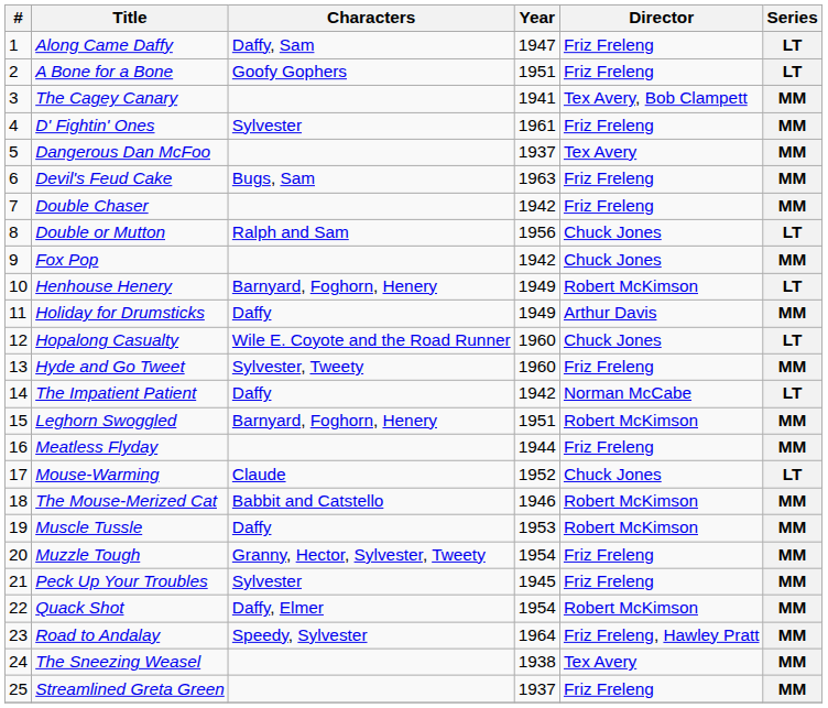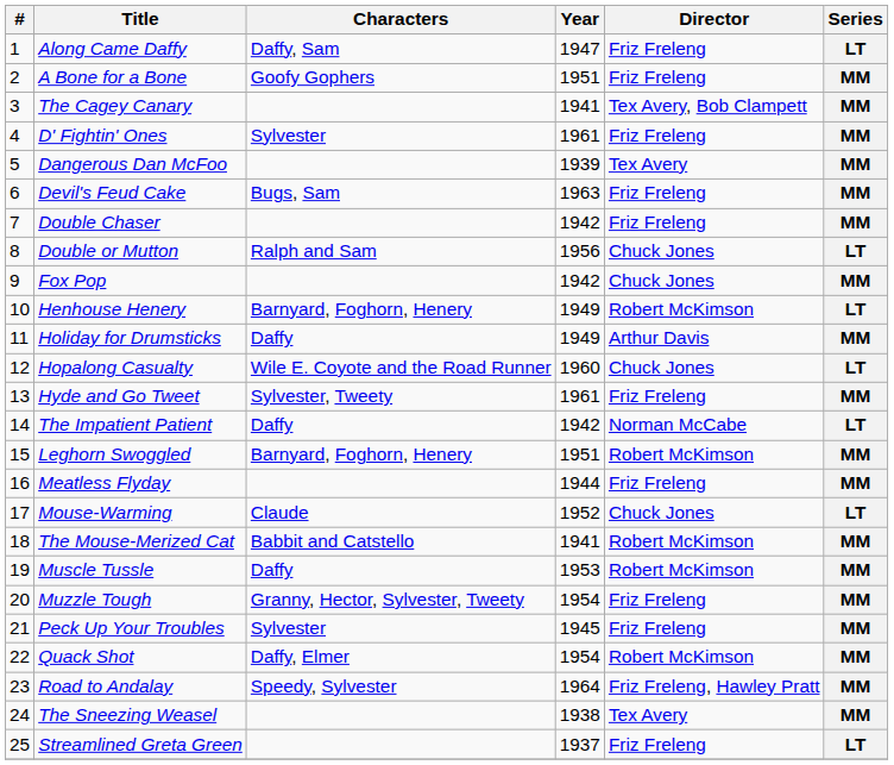 <table class="wikitable sortable">
 <tr>
 <th>#</th>
 <th>Title</th>
 <th>Characters</th>
 <th>Year</th>
 <th>Director</th>
 <th>Series</th>
 </tr>
 <tr>
 <td>1</td>
 <td><em><a href='#'>Along Came Daffy</a></em></td>
 <td><a href='#'>Daffy</a>, <a href='#'>Sam</a></td>
 <td>1947</td>
 <td><a href='#'>Friz Freleng</a></td>
 <th>LT</th>
 </tr>
 <tr>
 <td>2</td>
 <td><em><a href='#'>A Bone for a Bone</a></em></td>
 <td><a href='#'>Goofy Gophers</a></td>
 <td>1951</td>
 <td><a href='#'>Friz Freleng</a></td>
-<th>LT</th>
+<th>MM</th>
 </tr>
 <tr>
 <td>3</td>
 <td><em><a href='#'>The Cagey Canary</a></em></td>
 <td></td>
 <td>1941</td>
 <td><a href='#'>Tex Avery</a>, <a href='#'>Bob Clampett</a></td>
 <th>MM</th>
 </tr>
 <tr>
 <td>4</td>
 <td><em><a href='#'>D' Fightin' Ones</a></em></td>
 <td><a href='#'>Sylvester</a></td>
 <td>1961</td>
 <td><a href='#'>Friz Freleng</a></td>
 <th>MM</th>
 </tr>
 <tr>
 <td>5</td>
 <td><em><a href='#'>Dangerous Dan McFoo</a></em></td>
 <td></td>
-<td>1937</td>
+<td>1939</td>
 <td><a href='#'>Tex Avery</a></td>
 <th>MM</th>
 </tr>
 <tr>
 <td>6</td>
 <td><em><a href='#'>Devil's Feud Cake</a></em></td>
 <td><a href='#'>Bugs</a>, <a href='#'>Sam</a></td>
 <td>1963</td>
 <td><a href='#'>Friz Freleng</a></td>
 <th>MM</th>
 </tr>
 <tr>
 <td>7</td>
 <td><em><a href='#'>Double Chaser</a></em></td>
 <td></td>
 <td>1942</td>
 <td><a href='#'>Friz Freleng</a></td>
 <th>MM</th>
 </tr>
 <tr>
 <td>8</td>
 <td><em><a href='#'>Double or Mutton</a></em></td>
 <td><a href='#'>Ralph and Sam</a></td>
 <td>1956</td>
 <td><a href='#'>Chuck Jones</a></td>
 <th>LT</th>
 </tr>
 <tr>
 <td>9</td>
 <td><em><a href='#'>Fox Pop</a></em></td>
 <td></td>
 <td>1942</td>
 <td><a href='#'>Chuck Jones</a></td>
 <th>MM</th>
 </tr>
 <tr>
 <td>10</td>
 <td><em><a href='#'>Henhouse Henery</a></em></td>
 <td><a href='#'>Barnyard</a>, <a href='#'>Foghorn</a>, <a href='#'>Henery</a></td>
 <td>1949</td>
 <td><a href='#'>Robert McKimson</a></td>
 <th>LT</th>
 </tr>
 <tr>
 <td>11</td>
 <td><em><a href='#'>Holiday for Drumsticks</a></em></td>
 <td><a href='#'>Daffy</a></td>
 <td>1949</td>
 <td><a href='#'>Arthur Davis</a></td>
 <th>MM</th>
 </tr>
 <tr>
 <td>12</td>
 <td><em><a href='#'>Hopalong Casualty</a></em></td>
 <td><a href='#'>Wile E. Coyote and the Road Runner</a></td>
 <td>1960</td>
 <td><a href='#'>Chuck Jones</a></td>
 <th>LT</th>
 </tr>
 <tr>
 <td>13</td>
 <td><em><a href='#'>Hyde and Go Tweet</a></em></td>
 <td><a href='#'>Sylvester</a>, <a href='#'>Tweety</a></td>
-<td>1960</td>
+<td>1961</td>
 <td><a href='#'>Friz Freleng</a></td>
 <th>MM</th>
 </tr>
 <tr>
 <td>14</td>
 <td><em><a href='#'>The Impatient Patient</a></em></td>
 <td><a href='#'>Daffy</a></td>
 <td>1942</td>
 <td><a href='#'>Norman McCabe</a></td>
 <th>LT</th>
 </tr>
 <tr>
 <td>15</td>
 <td><em><a href='#'>Leghorn Swoggled</a></em></td>
 <td><a href='#'>Barnyard</a>, <a href='#'>Foghorn</a>, <a href='#'>Henery</a></td>
 <td>1951</td>
 <td><a href='#'>Robert McKimson</a></td>
 <th>MM</th>
 </tr>
 <tr>
 <td>16</td>
 <td><em><a href='#'>Meatless Flyday</a></em></td>
 <td></td>
 <td>1944</td>
 <td><a href='#'>Friz Freleng</a></td>
 <th>MM</th>
 </tr>
 <tr>
 <td>17</td>
 <td><em><a href='#'>Mouse-Warming</a></em></td>
 <td><a href='#'>Claude</a></td>
 <td>1952</td>
 <td><a href='#'>Chuck Jones</a></td>
 <th>LT</th>
 </tr>
 <tr>
 <td>18</td>
 <td><em><a href='#'>The Mouse-Merized Cat</a></em></td>
 <td><a href='#'>Babbit and Catstello</a></td>
-<td>1946</td>
+<td>1941</td>
 <td><a href='#'>Robert McKimson</a></td>
 <th>MM</th>
 </tr>
 <tr>
 <td>19</td>
 <td><em><a href='#'>Muscle Tussle</a></em></td>
 <td><a href='#'>Daffy</a></td>
 <td>1953</td>
 <td><a href='#'>Robert McKimson</a></td>
 <th>MM</th>
 </tr>
 <tr>
 <td>20</td>
 <td><em><a href='#'>Muzzle Tough</a></em></td>
 <td><a href='#'>Granny</a>, <a href='#'>Hector</a>, <a href='#'>Sylvester</a>, <a href='#'>Tweety</a></td>
 <td>1954</td>
 <td><a href='#'>Friz Freleng</a></td>
 <th>MM</th>
 </tr>
 <tr>
 <td>21</td>
 <td><em><a href='#'>Peck Up Your Troubles</a></em></td>
 <td><a href='#'>Sylvester</a></td>
 <td>1945</td>
 <td><a href='#'>Friz Freleng</a></td>
 <th>MM</th>
 </tr>
 <tr>
 <td>22</td>
 <td><em><a href='#'>Quack Shot</a></em></td>
 <td><a href='#'>Daffy</a>, <a href='#'>Elmer</a></td>
 <td>1954</td>
 <td><a href='#'>Robert McKimson</a></td>
 <th>MM</th>
 </tr>
 <tr>
 <td>23</td>
 <td><em><a href='#'>Road to Andalay</a></em></td>
 <td><a href='#'>Speedy</a>, <a href='#'>Sylvester</a></td>
 <td>1964</td>
 <td><a href='#'>Friz Freleng</a>, <a href='#'>Hawley Pratt</a></td>
 <th>MM</th>
 </tr>
 <tr>
 <td>24</td>
 <td><em><a href='#'>The Sneezing Weasel</a></em></td>
 <td></td>
 <td>1938</td>
 <td><a href='#'>Tex Avery</a></td>
 <th>MM</th>
 </tr>
 <tr>
 <td>25</td>
 <td><em><a href='#'>Streamlined Greta Green</a></em></td>
 <td></td>
 <td>1937</td>
 <td><a href='#'>Friz Freleng</a></td>
-<th>MM</th>
+<th>LT</th>
 </tr>
 <tr>
 </tr>
 </table>
